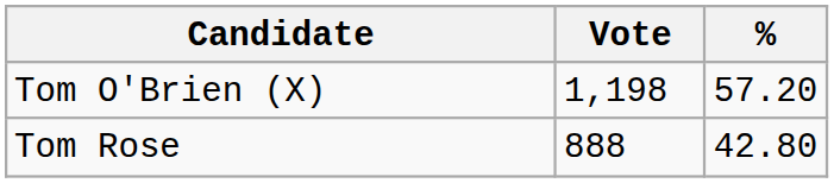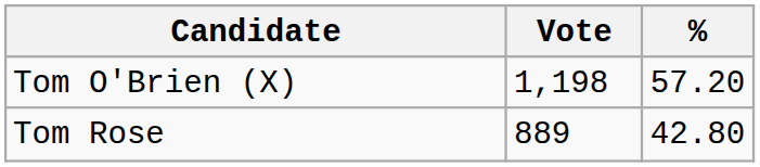 <table class="wikitable">
 <tr>
 <th bgcolor="#DDDDFF" width="200px">Candidate</th>
 <th bgcolor="#DDDDFF" width="50px">Vote</th>
 <th bgcolor="#DDDDFF" width="30px">%</th>
 </tr>
 <tr>
 <td>Tom O'Brien (X)</td>
 <td>1,198</td>
 <td>57.20</td>
 </tr>
 <tr>
 <td>Tom Rose</td>
-<td>888</td>
+<td>889</td>
 <td>42.80</td>
 </tr>
 </table>
